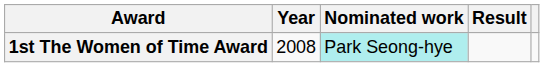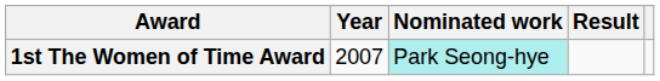 <table class="wikitable plainrowheaders sortable">
 <tr>
 <th scope="col">Award</th>
 <th scope="col">Year</th>
 <th scope="col">Nominated work</th>
 <th scope="col">Result</th>
 <th scope="col" class="unsortable"></th>
 </tr>
 <tr>
 <th scope="row">1st The Women of Time Award</th>
-<td>2008</td>
+<td>2007</td>
 <td style="background: paleturquoise;">Park Seong-hye</td>
 <td></td>
 <td></td>
 </tr>
 </table>
